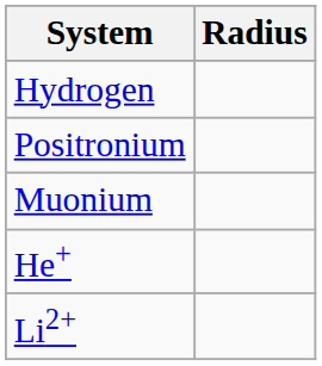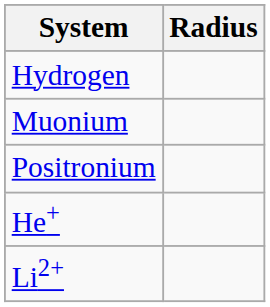 <table class="wikitable">
 <tr>
 <th>System</th>
 <th>Radius</th>
 </tr>
 <tr>
 <td><a href='#'>Hydrogen</a></td>
 <td></td>
 </tr>
 <tr>
-<td><a href='#'>Positronium</a></td>
+<td><a href='#'>Muonium</a></td>
 <td></td>
 </tr>
 <tr>
-<td><a href='#'>Muonium</a></td>
+<td><a href='#'>Positronium</a></td>
 <td></td>
 </tr>
 <tr>
 <td><a href='#'>He<sup>+</sup></a></td>
 <td></td>
 </tr>
 <tr>
 <td><a href='#'>Li<sup>2+</sup></a></td>
 <td></td>
 </tr>
 </table>
